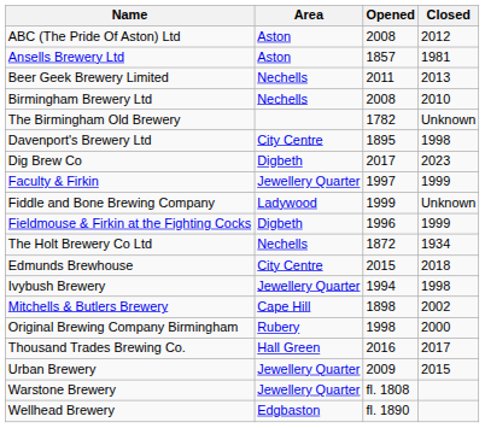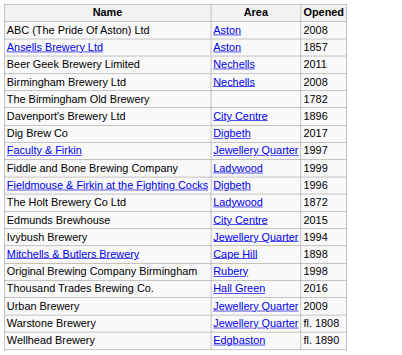 <table Class="wikitable sortable">
 <tr>
 <th>Name</th>
 <th>Area</th>
 <th>Opened</th>
-<th>Closed</th>
 </tr>
 <tr>
 <td>ABC (The Pride Of Aston) Ltd</td>
 <td><a href='#'>Aston</a></td>
 <td>2008</td>
-<td>2012</td>
 </tr>
 <tr>
 <td><a href='#'>Ansells Brewery Ltd</a></td>
 <td><a href='#'>Aston</a></td>
 <td>1857</td>
-<td>1981</td>
 </tr>
 <tr>
 <td>Beer Geek Brewery Limited</td>
 <td><a href='#'>Nechells</a></td>
 <td>2011</td>
-<td>2013</td>
 </tr>
 <tr>
 <td>Birmingham Brewery Ltd</td>
 <td><a href='#'>Nechells</a></td>
 <td>2008</td>
-<td>2010</td>
 </tr>
 <tr>
 <td>The Birmingham Old Brewery</td>
 <td></td>
 <td>1782</td>
-<td>Unknown</td>
 </tr>
 <tr>
 <td>Davenport's Brewery Ltd</td>
 <td><a href='#'>City Centre</a></td>
-<td>1895</td>
-<td>1998</td>
+<td>1896</td>
 </tr>
 <tr>
 <td>Dig Brew Co  </td>
 <td><a href='#'>Digbeth</a></td>
 <td>2017</td>
-<td>2023</td>
 </tr>
 <tr>
 <td><a href='#'>Faculty & Firkin</a></td>
 <td><a href='#'>Jewellery Quarter</a></td>
 <td>1997</td>
-<td>1999</td>
 </tr>
 <tr>
 <td>Fiddle and Bone Brewing Company</td>
 <td><a href='#'>Ladywood</a></td>
 <td>1999</td>
-<td>Unknown</td>
 </tr>
 <tr>
 <td><a href='#'>Fieldmouse & Firkin at the Fighting Cocks</a></td>
 <td><a href='#'>Digbeth</a></td>
 <td>1996</td>
-<td>1999</td>
 </tr>
 <tr>
 <td>The Holt Brewery Co Ltd</td>
-<td><a href='#'>Nechells</a></td>
+<td><a href='#'>Ladywood</a></td>
 <td>1872</td>
-<td>1934</td>
 </tr>
 <tr>
 <td>Edmunds Brewhouse</td>
 <td><a href='#'>City Centre</a></td>
 <td>2015</td>
-<td>2018</td>
 </tr>
 <tr>
 <td>Ivybush Brewery</td>
 <td><a href='#'>Jewellery Quarter</a></td>
 <td>1994</td>
-<td>1998</td>
 </tr>
 <tr>
 <td><a href='#'>Mitchells & Butlers Brewery</a></td>
 <td><a href='#'>Cape Hill</a></td>
 <td>1898</td>
-<td>2002</td>
 </tr>
 <tr>
 <td>Original Brewing Company Birmingham</td>
 <td><a href='#'>Rubery</a></td>
 <td>1998</td>
-<td>2000</td>
 </tr>
 <tr>
 <td>Thousand Trades Brewing Co.</td>
 <td><a href='#'>Hall Green</a></td>
 <td>2016</td>
-<td>2017</td>
 </tr>
 <tr>
 <td>Urban Brewery</td>
 <td><a href='#'>Jewellery Quarter</a></td>
 <td>2009</td>
-<td>2015</td>
 </tr>
 <tr>
 <td>Warstone Brewery</td>
 <td><a href='#'>Jewellery Quarter</a></td>
 <td>fl. 1808</td>
-<td></td>
 </tr>
 <tr>
 <td>Wellhead Brewery</td>
 <td><a href='#'>Edgbaston</a></td>
 <td>fl. 1890</td>
-<td></td>
 </tr>
 </table>
